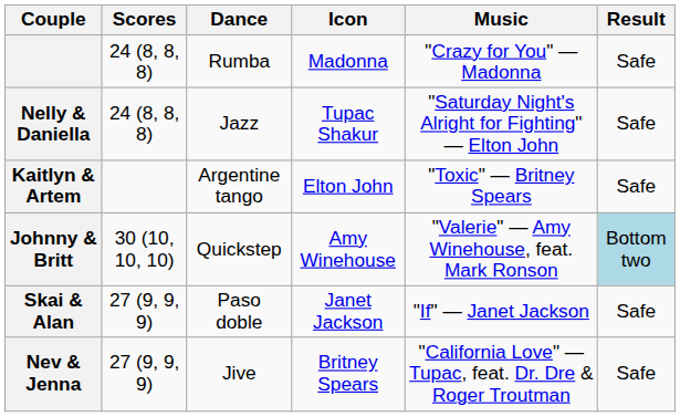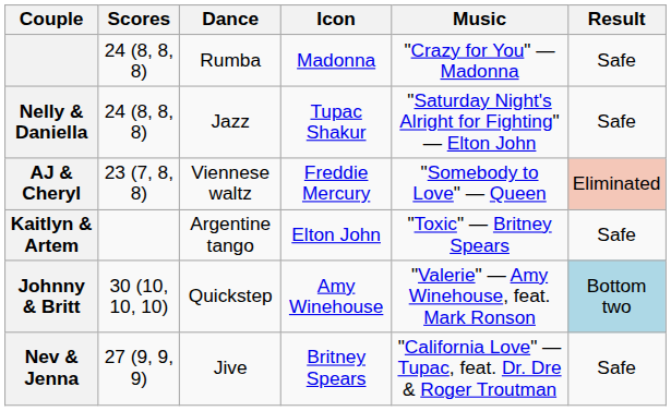 <table class="wikitable sortable" style="text-align:center; width: 90%">
 <tr>
 <th scope="col">Couple</th>
 <th scope="col">Scores</th>
 <th scope="col" class="unsortable">Dance</th>
 <th scope="col" class="unsortable">Icon</th>
 <th scope="col" class="unsortable">Music</th>
 <th scope="col" class="unsortable">Result</th>
 </tr>
 <tr>
 <th scope="row"></th>
 <td>24 (8, 8, 8)</td>
 <td>Rumba</td>
 <td><a href='#'>Madonna</a></td>
 <td>"<a href='#'>Crazy for You</a>" — <a href='#'>Madonna</a></td>
 <td>Safe</td>
 </tr>
 <tr>
 <th scope="row">Nelly & Daniella</th>
 <td>24 (8, 8, 8)</td>
 <td>Jazz</td>
 <td><a href='#'>Tupac Shakur</a></td>
 <td>"<a href='#'>Saturday Night's Alright for Fighting</a>" — <a href='#'>Elton John</a></td>
 <td>Safe</td>
 </tr>
 <tr>
+<th scope="row">AJ & Cheryl</th>
+<td>23 (7, 8, 8)</td>
+<td>Viennese waltz</td>
+<td><a href='#'>Freddie Mercury</a></td>
+<td>"<a href='#'>Somebody to Love</a>" — <a href='#'>Queen</a></td>
+<td bgcolor=f4c7b8>Eliminated</td>
+</tr>
+<tr>
 <th scope="row">Kaitlyn & Artem</th>
 <td></td>
 <td>Argentine tango</td>
 <td><a href='#'>Elton John</a></td>
 <td>"<a href='#'>Toxic</a>" — <a href='#'>Britney Spears</a></td>
 <td>Safe</td>
 </tr>
 <tr>
 <th scope="row">Johnny & Britt</th>
 <td>30 (10, 10, 10)</td>
 <td>Quickstep</td>
 <td><a href='#'>Amy Winehouse</a></td>
 <td>"<a href='#'>Valerie</a>" — <a href='#'>Amy Winehouse</a>, feat. <a href='#'>Mark Ronson</a></td>
 <td bgcolor=lightblue>Bottom two</td>
 </tr>
 <tr>
-<th scope="row">Skai & Alan</th>
-<td>27 (9, 9, 9)</td>
-<td>Paso doble</td>
-<td><a href='#'>Janet Jackson</a></td>
-<td>"<a href='#'>If</a>" — <a href='#'>Janet Jackson</a></td>
-<td>Safe</td>
-</tr>
-<tr>
 <th scope="row">Nev & Jenna</th>
 <td>27 (9, 9, 9)</td>
 <td>Jive</td>
 <td><a href='#'>Britney Spears</a></td>
 <td>"<a href='#'>California Love</a>" — <a href='#'>Tupac</a>, feat. <a href='#'>Dr. Dre</a> & <a href='#'>Roger Troutman</a></td>
 <td>Safe</td>
 </tr>
 </table>
